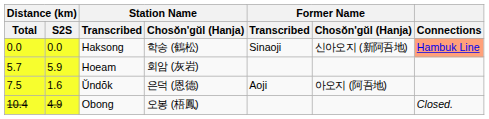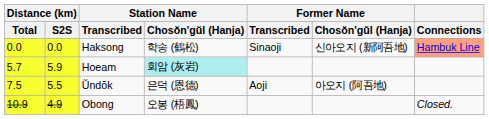 <table class="wikitable" style="font-size:90%;">
 <tr>
 <th colspan="2">Distance (km)</th>
 <th colspan="2">Station Name</th>
 <th colspan="2">Former Name</th>
 <th></th>
 </tr>
 <tr>
 <th>Total</th>
 <th>S2S</th>
 <th>Transcribed</th>
 <th>Chosŏn'gŭl (Hanja)</th>
 <th>Transcribed</th>
 <th>Chosŏn'gŭl (Hanja)</th>
 <th>Connections</th>
 </tr>
 <tr>
 <td bgcolor=#F7FE2E>0.0</td>
 <td bgcolor=#F7FE2E>0.0</td>
 <td>Haksong</td>
 <td>학송 (鶴松)</td>
 <td>Sinaoji</td>
 <td>신아오지 (新阿吾地)</td>
 <td style="background: lightsalmon;"><a href='#'>Hambuk Line</a></td>
 </tr>
 <tr>
 <td bgcolor=#F7FE2E>5.7</td>
 <td bgcolor=#F7FE2E>5.9</td>
 <td>Hoeam</td>
-<td>회암 (灰岩)</td>
+<td style="background: paleturquoise;">회암 (灰岩)</td>
 <td></td>
 <td></td>
 <td></td>
 </tr>
 <tr>
 <td bgcolor=#F7FE2E>7.5</td>
-<td bgcolor=#F7FE2E>1.6</td>
+<td bgcolor=#F7FE2E>5.5</td>
 <td>Ŭndŏk</td>
 <td>은덕 (恩德)</td>
 <td>Aoji</td>
 <td>아오지 (阿吾地)</td>
 <td></td>
 </tr>
 <tr>
-<td bgcolor=#F7FE2E><del>10.4</del></td>
+<td bgcolor=#F7FE2E><del>10.9</del></td>
 <td bgcolor=#F7FE2E><del>4.9</del></td>
 <td>Obong</td>
 <td>오봉 (梧鳳)</td>
 <td></td>
 <td></td>
 <td><em>Closed.</em></td>
 </tr>
 </table>
